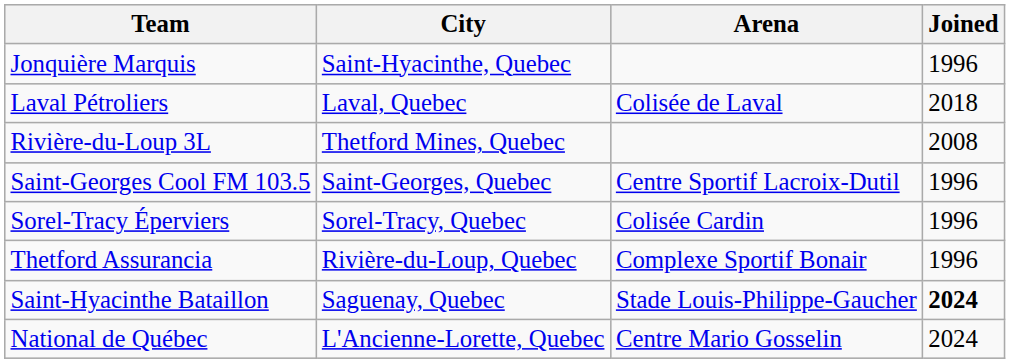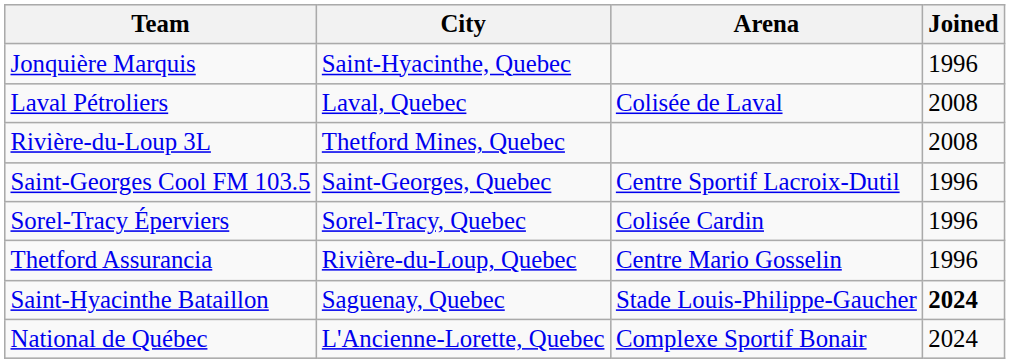 <table class="wikitable sortable" style="text-align:left">
 <tr>
 <th>Team</th>
 <th>City</th>
 <th>Arena</th>
 <th>Joined</th>
 </tr>
 <tr>
 <td><a href='#'>Jonquière Marquis</a></td>
 <td><a href='#'>Saint-Hyacinthe, Quebec</a></td>
 <td></td>
 <td>1996</td>
 </tr>
 <tr>
 <td><a href='#'>Laval Pétroliers</a></td>
 <td><a href='#'>Laval, Quebec</a></td>
 <td><a href='#'>Colisée de Laval</a></td>
-<td>2018</td>
+<td>2008</td>
 </tr>
 <tr>
 <td><a href='#'>Rivière-du-Loup 3L</a></td>
 <td><a href='#'>Thetford Mines, Quebec</a></td>
 <td></td>
 <td>2008</td>
 </tr>
 <tr>
 <td><a href='#'>Saint-Georges Cool FM 103.5</a></td>
 <td><a href='#'>Saint-Georges, Quebec</a></td>
 <td><a href='#'>Centre Sportif Lacroix-Dutil</a></td>
 <td>1996</td>
 </tr>
 <tr>
 <td><a href='#'>Sorel-Tracy Éperviers</a></td>
 <td><a href='#'>Sorel-Tracy, Quebec</a></td>
 <td><a href='#'>Colisée Cardin</a></td>
 <td>1996</td>
 </tr>
 <tr>
 <td><a href='#'>Thetford Assurancia</a></td>
 <td><a href='#'>Rivière-du-Loup, Quebec</a></td>
-<td><a href='#'>Complexe Sportif Bonair</a></td>
+<td><a href='#'>Centre Mario Gosselin</a></td>
 <td>1996</td>
 </tr>
 <tr>
 <td><a href='#'>Saint-Hyacinthe Bataillon</a></td>
 <td><a href='#'>Saguenay, Quebec</a></td>
 <td><a href='#'>Stade Louis-Philippe-Gaucher</a></td>
 <td><strong>2024</strong></td>
 </tr>
 <tr>
 <td><a href='#'>National de Québec</a></td>
 <td><a href='#'>L'Ancienne-Lorette, Quebec</a></td>
-<td><a href='#'>Centre Mario Gosselin</a></td>
+<td><a href='#'>Complexe Sportif Bonair</a></td>
 <td>2024</td>
 </tr>
 </table>
